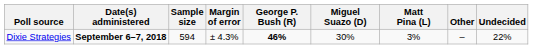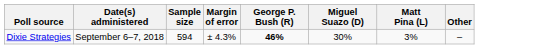 <table class="wikitable" style="font-size:90%;text-align:center;">
 <tr valign=bottom>
 <th>Poll source</th>
 <th>Date(s)<br>administered</th>
 <th>Sample<br>size</th>
 <th>Margin<br>of error</th>
 <th style="width:100px;">George P.<br>Bush (R)</th>
 <th style="width:100px;">Miguel<br>Suazo (D)</th>
 <th style="width:100px;">Matt<br>Pina (L)</th>
 <th>Other</th>
-<th>Undecided</th>
 </tr>
 <tr>
 <td style="text-align:left;"><a href='#'>Dixie Strategies</a></td>
-<td align=center><strong>September 6–7, 2018</strong></td>
+<td align=center>September 6–7, 2018</td>
 <td align=center>594</td>
 <td>± 4.3%</td>
 <td><strong>46%</strong></td>
 <td align=center>30%</td>
 <td align=center>3%</td>
 <td align=center>–</td>
-<td align=center>22%</td>
 </tr>
 </table>
